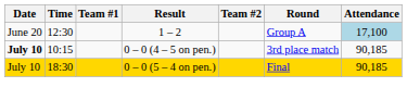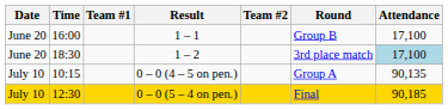 <table class="wikitable sortable" style="text-align:left;">
 <tr>
 <th>Date</th>
 <th>Time</th>
 <th>Team #1</th>
 <th>Result</th>
 <th>Team #2</th>
 <th>Round</th>
 <th>Attendance</th>
 </tr>
 <tr>
 <td>June 20</td>
-<td>12:30</td>
+<td>16:00</td>
+<td></td>
+<td style="text-align:center;">1 – 1</td>
+<td></td>
+<td><a href='#'>Group B</a></td>
+<td style="text-align:center;">17,100</td>
+</tr>
+<tr>
+<td>June 20</td>
+<td>18:30</td>
 <td></td>
 <td style="text-align:center;">1 – 2</td>
 <td></td>
-<td><a href='#'>Group A</a></td>
+<td><a href='#'>3rd place match</a></td>
 <td style="background: lightblue; text-align:center;">17,100</td>
 </tr>
 <tr>
-<td><strong>July 10</strong></td>
+<td>July 10</td>
 <td>10:15</td>
 <td></td>
 <td style="text-align:center;">0 – 0 (4 – 5 on pen.)</td>
 <td></td>
-<td><a href='#'>3rd place match</a></td>
-<td style="text-align:center;">90,185</td>
+<td><a href='#'>Group A</a></td>
+<td style="text-align:center;">90,135</td>
 </tr>
 <tr bgcolor=gold>
 <td>July 10</td>
-<td>18:30</td>
+<td>12:30</td>
 <td></td>
 <td style="text-align:center;">0 – 0 (5 – 4 on pen.)</td>
 <td></td>
 <td><a href='#'>Final</a></td>
 <td style="text-align:center;">90,185</td>
 </tr>
 </table>
